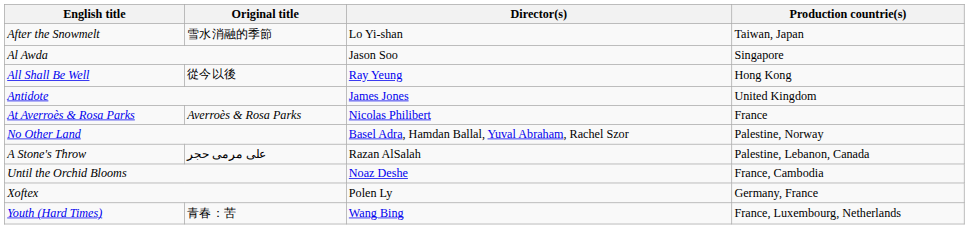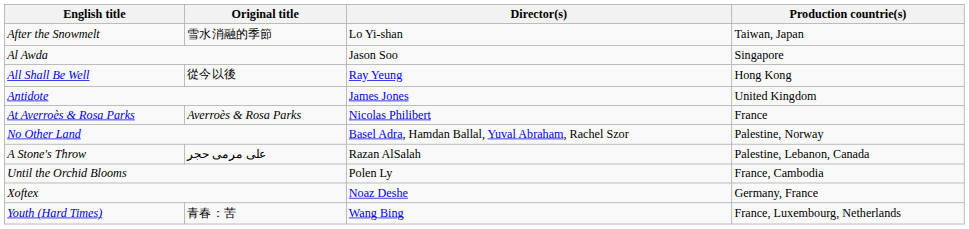 <table class="sortable wikitable" style="width:100%; margin-bottom:4px">
 <tr>
 <th scope="col">English title</th>
 <th scope="col">Original title</th>
 <th scope="col">Director(s)</th>
 <th scope="col">Production countrie(s)</th>
 </tr>
 <tr>
 <td><em>After the Snowmelt</em></td>
 <td>雪水消融的季節</td>
 <td>Lo Yi-shan</td>
 <td>Taiwan, Japan</td>
 </tr>
 <tr>
 <td colspan="2"><em>Al Awda</em></td>
 <td>Jason Soo</td>
 <td>Singapore</td>
 </tr>
 <tr>
 <td><em><a href='#'>All Shall Be Well</a></em></td>
 <td>從今以後</td>
 <td><a href='#'>Ray Yeung</a></td>
 <td>Hong Kong</td>
 </tr>
 <tr>
 <td colspan="2"><em><a href='#'>Antidote</a></em></td>
 <td><a href='#'>James Jones</a></td>
 <td>United Kingdom</td>
 </tr>
 <tr>
 <td><em><a href='#'>At Averroès & Rosa Parks</a></em></td>
 <td><em>Averroès & Rosa Parks</em></td>
 <td><a href='#'>Nicolas Philibert</a></td>
 <td>France</td>
 </tr>
 <tr>
 <td colspan="2"><em><a href='#'>No Other Land</a></em></td>
 <td><a href='#'>Basel Adra</a>, Hamdan Ballal, <a href='#'>Yuval Abraham</a>, Rachel Szor</td>
 <td>Palestine, Norway</td>
 </tr>
 <tr>
 <td><em>A Stone's Throw</em></td>
 <td>على مرمى حجر</td>
 <td>Razan AlSalah</td>
 <td>Palestine, Lebanon, Canada</td>
 </tr>
 <tr>
 <td colspan="2"><em>Until the Orchid Blooms</em> </td>
-<td><a href='#'>Noaz Deshe</a></td>
+<td>Polen Ly</td>
 <td>France, Cambodia</td>
 </tr>
 <tr>
 <td colspan="2"><em>Xoftex</em></td>
-<td>Polen Ly</td>
+<td><a href='#'>Noaz Deshe</a></td>
 <td>Germany, France</td>
 </tr>
 <tr>
 <td><em><a href='#'>Youth (Hard Times)</a></em></td>
 <td>青春：苦</td>
 <td><a href='#'>Wang Bing</a></td>
 <td>France, Luxembourg, Netherlands</td>
 </tr>
 </table>
